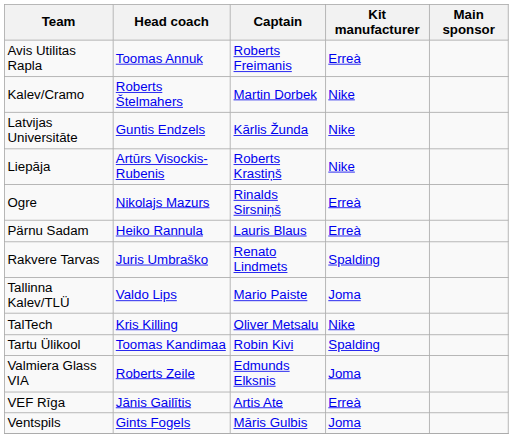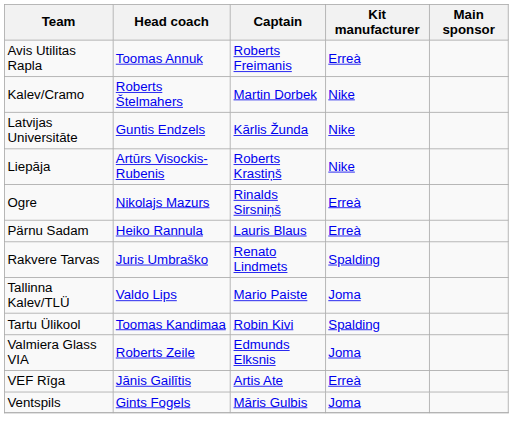 <table class="wikitable sortable">
 <tr>
 <th>Team</th>
 <th>Head coach</th>
 <th>Captain</th>
 <th>Kit manufacturer</th>
 <th>Main sponsor</th>
 </tr>
 <tr>
 <td> Avis Utilitas Rapla</td>
 <td> <a href='#'>Toomas Annuk</a></td>
 <td> <a href='#'>Roberts Freimanis</a></td>
 <td><a href='#'>Erreà</a></td>
 <td></td>
 </tr>
 <tr>
 <td> Kalev/Cramo</td>
 <td> <a href='#'>Roberts Štelmahers</a></td>
 <td> <a href='#'>Martin Dorbek</a></td>
 <td><a href='#'>Nike</a></td>
 <td></td>
 </tr>
 <tr>
 <td> Latvijas Universitāte</td>
 <td> <a href='#'>Guntis Endzels</a></td>
 <td> <a href='#'>Kārlis Žunda</a></td>
 <td><a href='#'>Nike</a></td>
 <td></td>
 </tr>
 <tr>
 <td> Liepāja</td>
 <td> <a href='#'>Artūrs Visockis-Rubenis</a></td>
 <td> <a href='#'>Roberts Krastiņš</a></td>
 <td><a href='#'>Nike</a></td>
 <td></td>
 </tr>
 <tr>
 <td> Ogre</td>
 <td> <a href='#'>Nikolajs Mazurs</a></td>
 <td> <a href='#'>Rinalds Sirsniņš</a></td>
 <td><a href='#'>Erreà</a></td>
 <td></td>
 </tr>
 <tr>
 <td> Pärnu Sadam</td>
 <td> <a href='#'>Heiko Rannula</a></td>
 <td> <a href='#'>Lauris Blaus</a></td>
 <td><a href='#'>Erreà</a></td>
 <td></td>
 </tr>
 <tr>
 <td> Rakvere Tarvas</td>
 <td> <a href='#'>Juris Umbraško</a></td>
 <td> <a href='#'>Renato Lindmets</a></td>
 <td><a href='#'>Spalding</a></td>
 <td></td>
 </tr>
 <tr>
 <td> Tallinna Kalev/TLÜ</td>
 <td> <a href='#'>Valdo Lips</a></td>
 <td> <a href='#'>Mario Paiste</a></td>
 <td><a href='#'>Joma</a></td>
 <td></td>
 </tr>
 <tr>
-<td> TalTech</td>
-<td> <a href='#'>Kris Killing</a></td>
-<td> <a href='#'>Oliver Metsalu</a></td>
-<td><a href='#'>Nike</a></td>
-<td></td>
-</tr>
-<tr>
 <td> Tartu Ülikool</td>
 <td> <a href='#'>Toomas Kandimaa</a></td>
 <td> <a href='#'>Robin Kivi</a></td>
 <td><a href='#'>Spalding</a></td>
 <td></td>
 </tr>
 <tr>
 <td> Valmiera Glass VIA</td>
 <td> <a href='#'>Roberts Zeile</a></td>
 <td> <a href='#'>Edmunds Elksnis</a></td>
 <td><a href='#'>Joma</a></td>
 <td></td>
 </tr>
 <tr>
 <td> VEF Rīga</td>
 <td> <a href='#'>Jānis Gailītis</a></td>
 <td> <a href='#'>Artis Ate</a></td>
 <td><a href='#'>Erreà</a></td>
 <td></td>
 </tr>
 <tr>
 <td> Ventspils</td>
 <td> <a href='#'>Gints Fogels</a></td>
 <td> <a href='#'>Māris Gulbis</a></td>
 <td><a href='#'>Joma</a></td>
 <td></td>
 </tr>
 <tr>
 </tr>
 </table>
